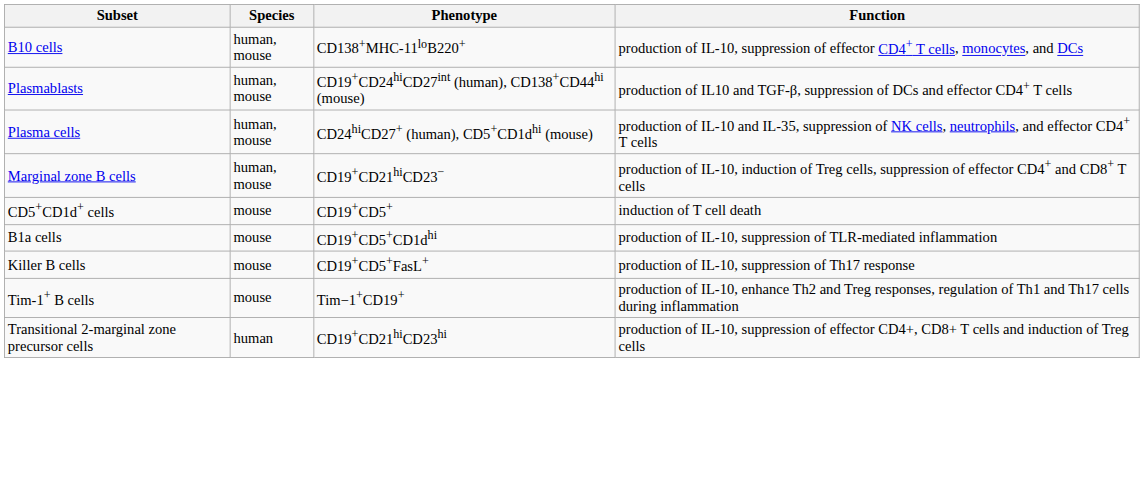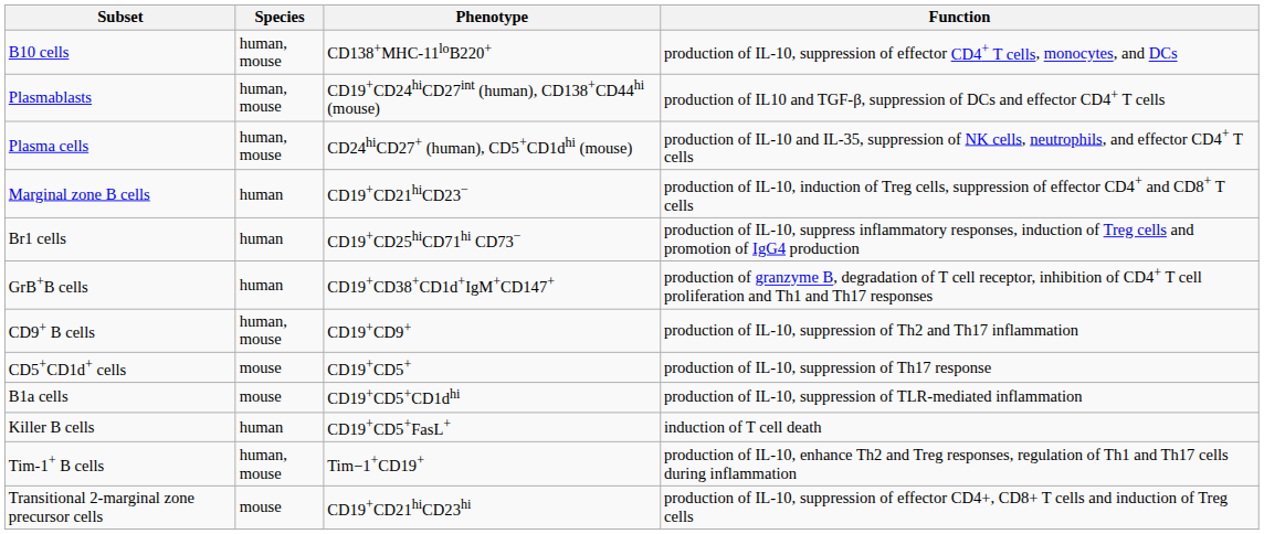 <table class="wikitable">
 <tr>
 <th>Subset</th>
 <th>Species</th>
 <th>Phenotype</th>
 <th>Function</th>
 </tr>
 <tr>
 <td><a href='#'>B10 cells</a></td>
 <td>human, mouse</td>
 <td>CD138<sup>+</sup>MHC-11<sup>lo</sup>B220<sup>+</sup></td>
 <td>production of IL-10, suppression of effector <a href='#'>CD4<sup>+</sup> T cells</a>, <a href='#'>monocytes</a>, and <a href='#'>DCs</a></td>
 </tr>
 <tr>
 <td><a href='#'>Plasmablasts</a></td>
 <td>human, mouse</td>
 <td>CD19<sup>+</sup>CD24<sup>hi</sup>CD27<sup>int</sup> (human), CD138<sup>+</sup>CD44<sup>hi</sup> (mouse)</td>
 <td>production of IL10 and TGF-β, suppression of DCs and effector CD4<sup>+</sup> T cells </td>
 </tr>
 <tr>
 <td><a href='#'>Plasma cells</a></td>
 <td>human, mouse</td>
 <td>CD24<sup>hi</sup>CD27<sup>+</sup> (human), CD5<sup>+</sup>CD1d<sup>hi</sup> (mouse)</td>
 <td>production of IL-10 and IL-35, suppression of <a href='#'>NK cells</a>, <a href='#'>neutrophils</a>, and effector CD4<sup>+</sup> T cells </td>
 </tr>
 <tr>
 <td><a href='#'>Marginal zone B cells</a></td>
-<td>human, mouse</td>
+<td>human</td>
 <td>CD19<sup>+</sup>CD21<sup>hi</sup>CD23<sup>−</sup></td>
 <td>production of IL-10, induction of Treg cells, suppression of effector CD4<sup>+</sup> and CD8<sup>+</sup> T cells</td>
+</tr>
+<tr>
+<td>Br1 cells</td>
+<td>human</td>
+<td>CD19<sup>+</sup>CD25<sup>hi</sup>CD71<sup>hi</sup> CD73<sup>−</sup></td>
+<td>production of IL-10, suppress inflammatory responses, induction of <a href='#'>Treg cells</a> and promotion of <a href='#'>IgG4</a> production</td>
+</tr>
+<tr>
+<td>GrB<sup>+</sup>B cells</td>
+<td>human</td>
+<td>CD19<sup>+</sup>CD38<sup>+</sup>CD1d<sup>+</sup>IgM<sup>+</sup>CD147<sup>+</sup></td>
+<td>production of <a href='#'>granzyme B</a>, degradation of T cell receptor, inhibition of CD4<sup>+</sup> T cell proliferation and Th1 and Th17 responses </td>
+</tr>
+<tr>
+<td>CD9<sup>+</sup> B cells</td>
+<td>human, mouse</td>
+<td>CD19<sup>+</sup>CD9<sup>+</sup></td>
+<td>production of IL-10, suppression of Th2 and Th17 inflammation</td>
 </tr>
 <tr>
 <td>CD5<sup>+</sup>CD1d<sup>+</sup> cells</td>
 <td>mouse</td>
 <td>CD19<sup>+</sup>CD5<sup>+</sup></td>
-<td>induction of T cell death</td>
+<td>production of IL-10, suppression of Th17 response</td>
 </tr>
 <tr>
 <td>B1a cells</td>
 <td>mouse</td>
 <td>CD19<sup>+</sup>CD5<sup>+</sup>CD1d<sup>hi</sup></td>
 <td>production of IL-10, suppression of TLR-mediated inflammation</td>
 </tr>
 <tr>
 <td>Killer B cells</td>
-<td>mouse</td>
+<td>human</td>
 <td>CD19<sup>+</sup>CD5<sup>+</sup>FasL<sup>+</sup></td>
-<td>production of IL-10, suppression of Th17 response</td>
+<td>induction of T cell death</td>
 </tr>
 <tr>
 <td>Tim-1<sup>+</sup> B cells</td>
-<td>mouse</td>
+<td>human, mouse</td>
 <td>Tim−1<sup>+</sup>CD19<sup>+</sup></td>
 <td>production of IL-10, enhance Th2 and Treg responses, regulation of Th1 and Th17 cells during inflammation</td>
 </tr>
 <tr>
 <td>Transitional 2-marginal zone precursor cells</td>
-<td>human</td>
+<td>mouse</td>
 <td>CD19<sup>+</sup>CD21<sup>hi</sup>CD23<sup>hi</sup></td>
 <td>production of IL-10, suppression of effector CD4+, CD8+ T cells and induction of Treg cells</td>
 </tr>
 </table>
